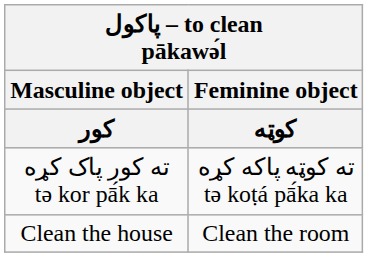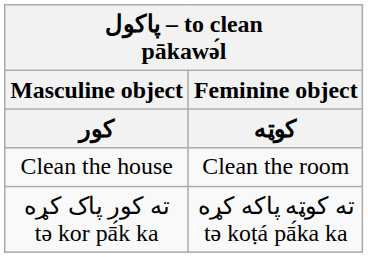 <table class="wikitable" style="text-align: center">
 <tr>
 <th colspan="2">پاکول – to clean<br>pākawә́l</th>
 </tr>
 <tr>
 <th>Masculine object</th>
 <th>Feminine object</th>
 </tr>
 <tr>
 <th>کور</th>
 <th>کوټه</th>
 </tr>
 <tr>
+<td>Clean the house</td>
+<td>Clean the room</td>
+</tr>
+<tr>
 <td>ته کور پاک کړه<br>tә kor pā́k ka</td>
 <td>ته کوټه پاکه کړه<br>tә koṭá pā́ka ka</td>
 </tr>
-<tr>
-<td>Clean the house</td>
-<td>Clean the room</td>
-</tr>
 </table>
